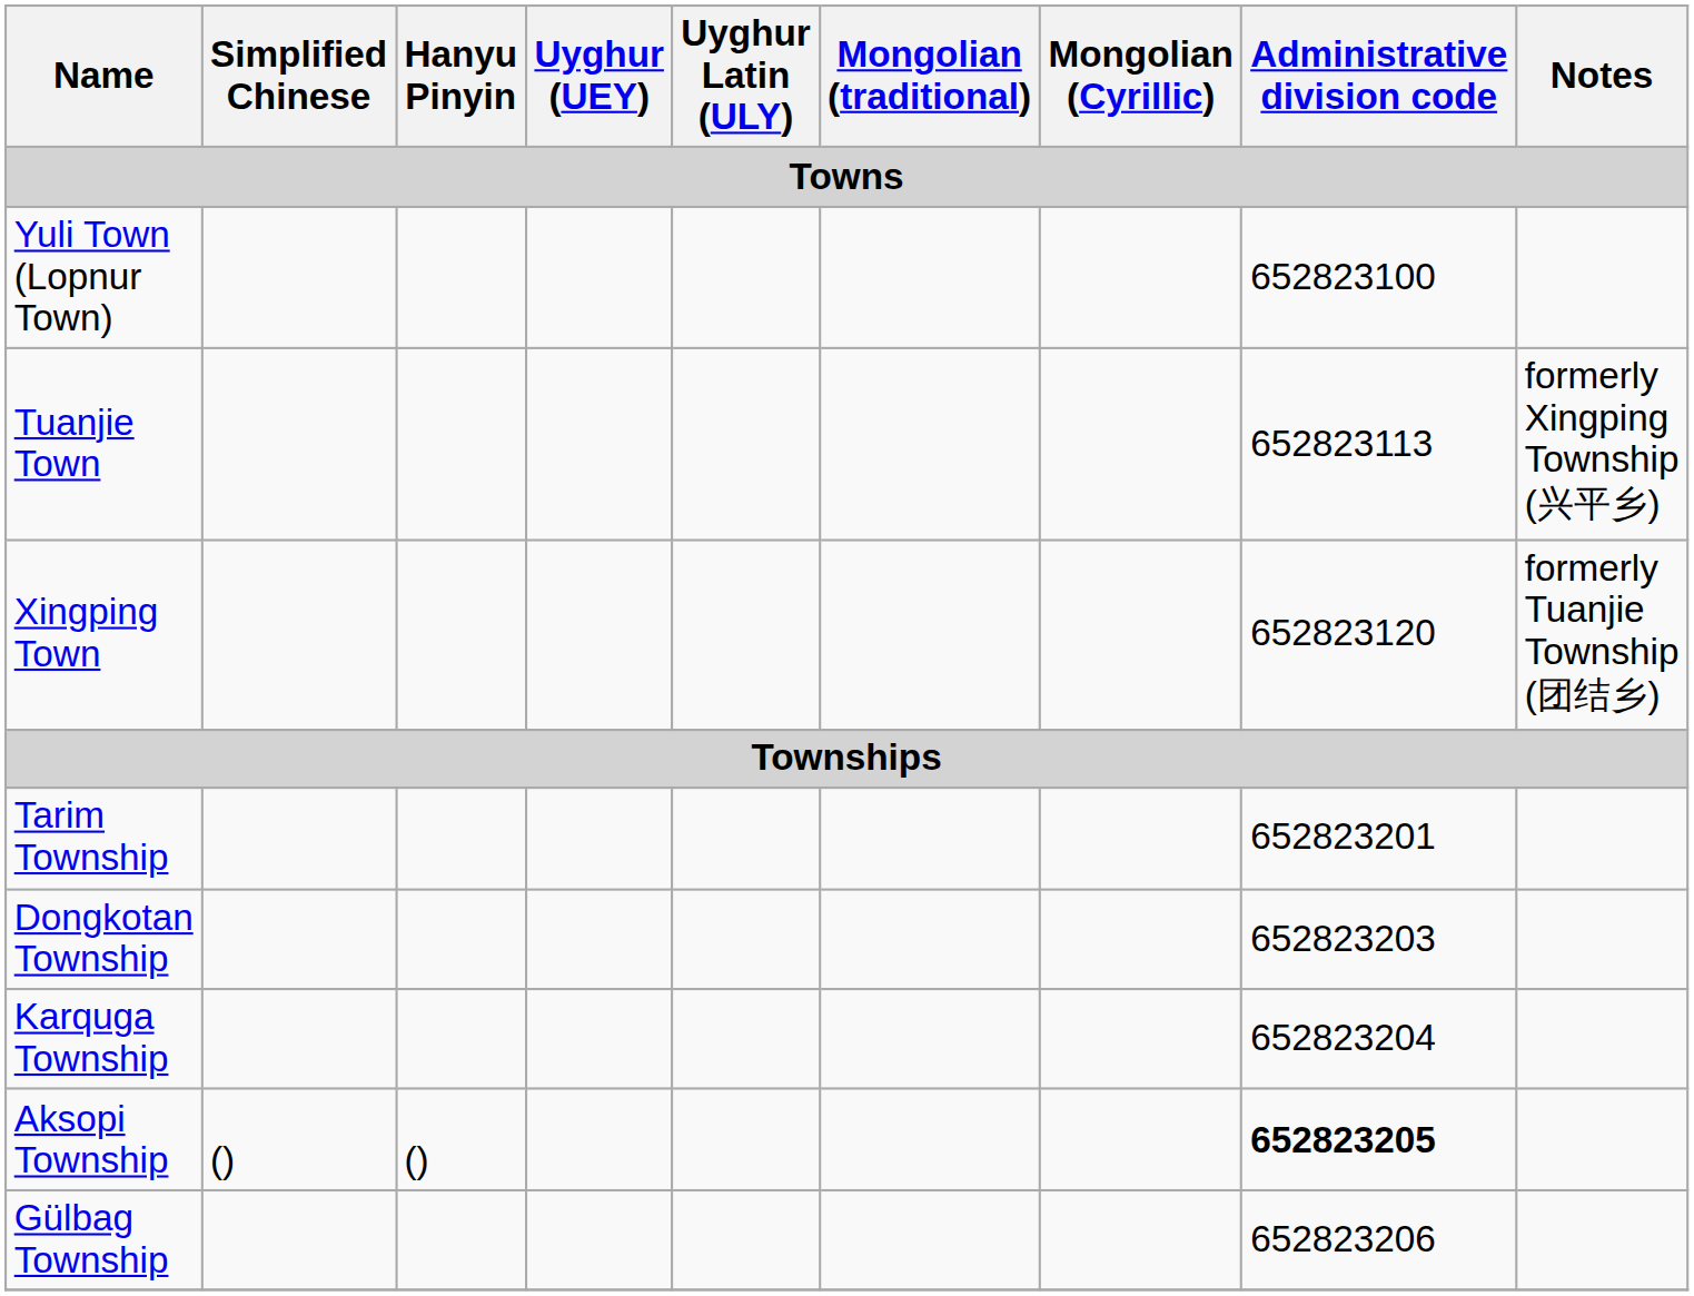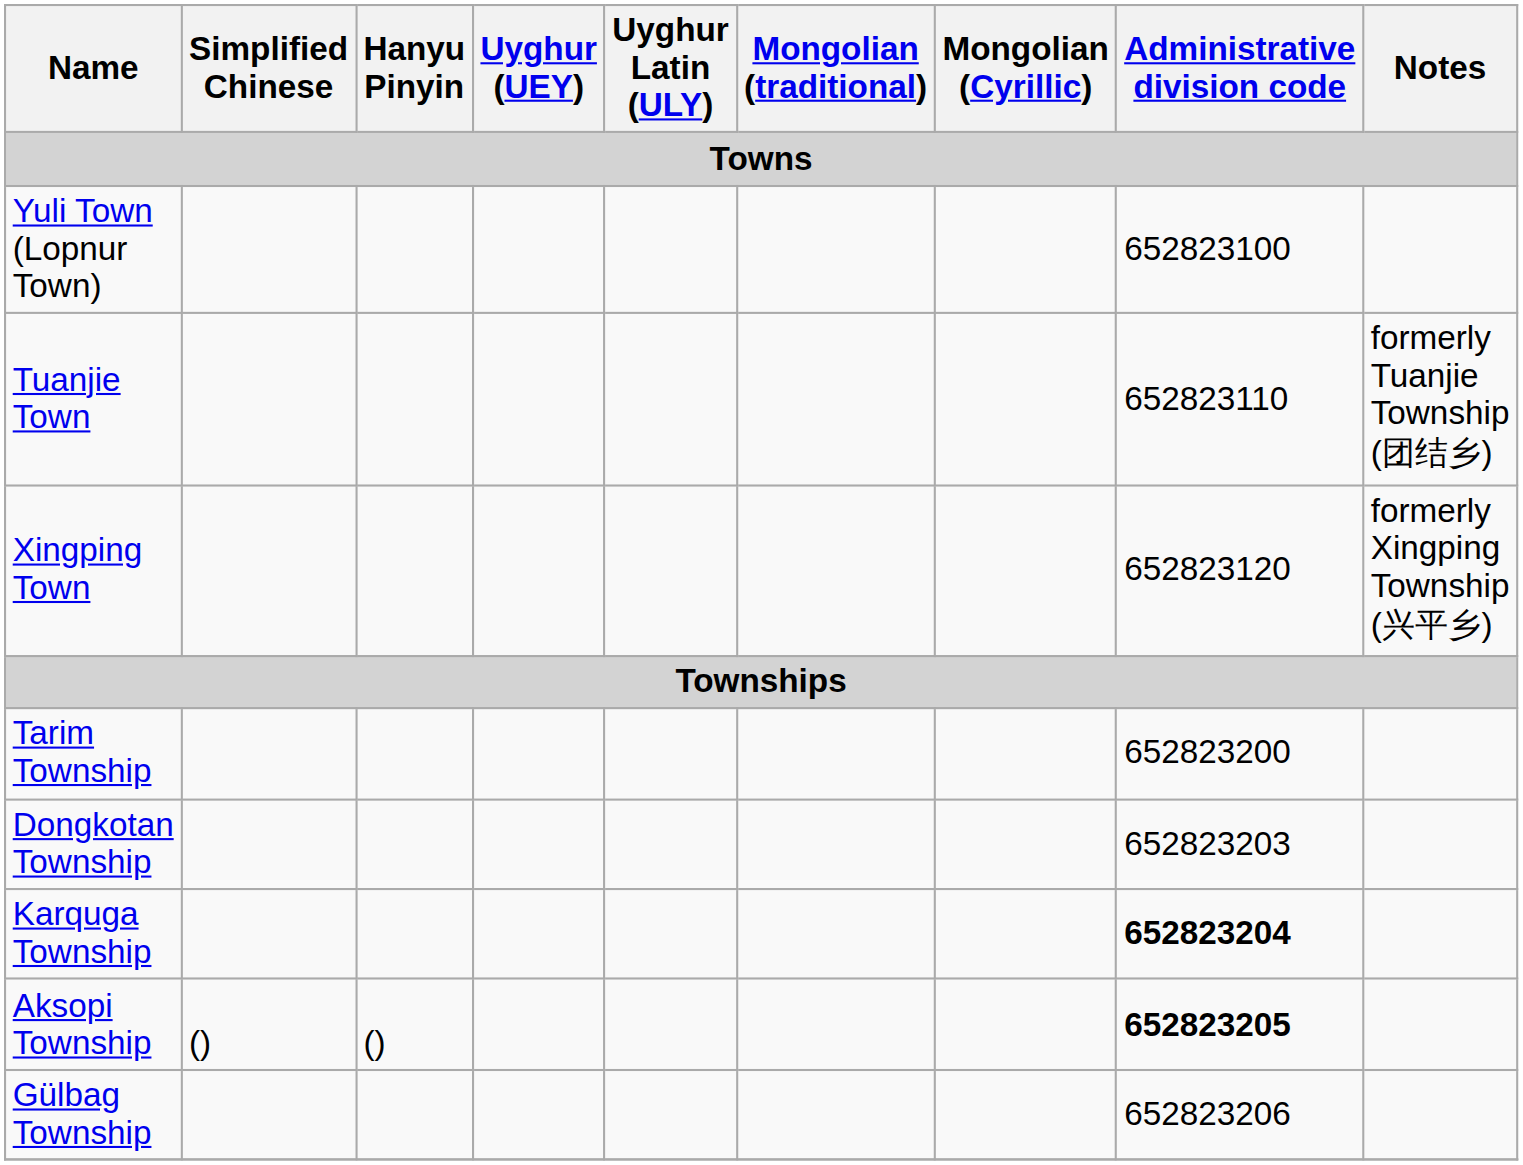 <table class="wikitable" align="center" style="width:50%; border="1">
 <tr>
 <th>Name</th>
 <th>Simplified Chinese</th>
 <th>Hanyu Pinyin</th>
 <th><a href='#'>Uyghur</a> (<a href='#'>UEY</a>)</th>
 <th>Uyghur Latin (<a href='#'>ULY</a>)</th>
 <th><a href='#'>Mongolian</a> (<a href='#'>traditional</a>)</th>
 <th>Mongolian (<a href='#'>Cyrillic</a>)</th>
 <th><a href='#'>Administrative division code</a></th>
 <th>Notes</th>
 </tr>
 <tr>
 <td colspan="10"  style="text-align:center; background:#d3d3d3;"><strong>Towns</strong></td>
 </tr>
 <tr --------->
 <td><a href='#'>Yuli Town</a><br>(Lopnur Town)</td>
 <td></td>
 <td></td>
 <td></td>
 <td></td>
 <td></td>
 <td></td>
 <td>652823100</td>
 <td></td>
 </tr>
 <tr>
 <td><a href='#'>Tuanjie Town</a></td>
 <td></td>
 <td></td>
 <td></td>
 <td></td>
 <td></td>
 <td></td>
-<td>652823113</td>
-<td>formerly Xingping Township (兴平乡)</td>
+<td>652823110</td>
+<td>formerly Tuanjie Township (团结乡)</td>
 </tr>
 <tr>
 <td><a href='#'>Xingping Town</a></td>
 <td></td>
 <td></td>
 <td></td>
 <td></td>
 <td></td>
 <td></td>
 <td>652823120</td>
-<td>formerly Tuanjie Township (团结乡)</td>
+<td>formerly Xingping Township (兴平乡)</td>
 </tr>
 <tr>
 <td colspan="10"  style="text-align:center; background:#d3d3d3;"><strong>Townships</strong></td>
 </tr>
 <tr --------->
 <td><a href='#'>Tarim Township</a></td>
 <td></td>
 <td></td>
 <td></td>
 <td></td>
 <td></td>
 <td></td>
-<td>652823201</td>
+<td>652823200</td>
 <td></td>
 </tr>
 <tr>
 <td><a href='#'>Dongkotan Township</a></td>
 <td></td>
 <td></td>
 <td></td>
 <td></td>
 <td></td>
 <td></td>
 <td>652823203</td>
 <td></td>
 </tr>
 <tr>
 <td><a href='#'>Karquga Township</a></td>
 <td></td>
 <td></td>
 <td></td>
 <td></td>
 <td></td>
 <td></td>
-<td>652823204</td>
+<td><strong>652823204</strong></td>
 <td></td>
 </tr>
 <tr>
 <td><a href='#'>Aksopi Township</a></td>
 <td><br>()</td>
 <td><br>()</td>
 <td></td>
 <td></td>
 <td></td>
 <td></td>
 <td><strong>652823205</strong></td>
 <td></td>
 </tr>
 <tr>
 <td><a href='#'>Gülbag Township</a></td>
 <td></td>
 <td></td>
 <td></td>
 <td></td>
 <td></td>
 <td></td>
 <td>652823206</td>
 <td></td>
 </tr>
 <tr>
 </tr>
 </table>
